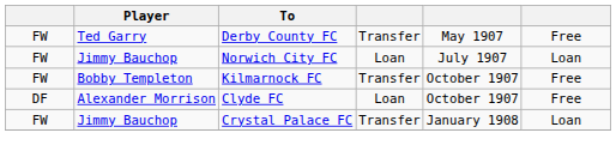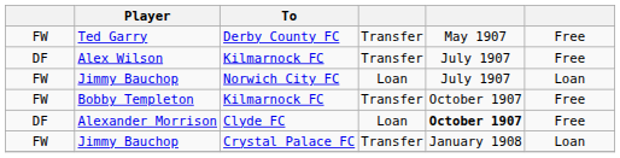 <table class="wikitable sortable" style="text-align:center;">
 <tr>
 <th style="width:64px;"></th>
 <th>Player</th>
 <th>To</th>
 <th></th>
 <th></th>
 <th style="width:84px;"></th>
 </tr>
 <tr>
 <td>FW</td>
 <td align="left"> <a href='#'>Ted Garry</a></td>
 <td style="text-align:left"> <a href='#'>Derby County FC</a></td>
 <td>Transfer</td>
 <td>May 1907</td>
+<td>Free</td>
+</tr>
+<tr>
+<td>DF</td>
+<td align="left"> <a href='#'>Alex Wilson</a></td>
+<td style="text-align:left"> <a href='#'>Kilmarnock FC</a></td>
+<td>Transfer</td>
+<td>July 1907</td>
 <td>Free</td>
 </tr>
 <tr>
 <td>FW</td>
 <td align="left"> <a href='#'>Jimmy Bauchop</a></td>
 <td style="text-align:left"> <a href='#'>Norwich City FC</a></td>
 <td>Loan</td>
 <td>July 1907</td>
 <td>Loan</td>
 </tr>
 <tr>
 <td>FW</td>
 <td align="left"> <a href='#'>Bobby Templeton</a></td>
 <td style="text-align:left"> <a href='#'>Kilmarnock FC</a></td>
 <td>Transfer</td>
 <td>October 1907</td>
 <td>Free</td>
 </tr>
 <tr>
 <td>DF</td>
 <td align="left"> <a href='#'>Alexander Morrison</a></td>
 <td style="text-align:left"> <a href='#'>Clyde FC</a></td>
 <td>Loan</td>
-<td>October 1907</td>
+<td><strong>October 1907</strong></td>
 <td>Free</td>
 </tr>
 <tr>
 <td>FW</td>
 <td align="left"> <a href='#'>Jimmy Bauchop</a></td>
 <td style="text-align:left"> <a href='#'>Crystal Palace FC</a></td>
 <td>Transfer</td>
 <td>January 1908</td>
 <td>Loan</td>
 </tr>
 <tr>
 </tr>
 </table>
